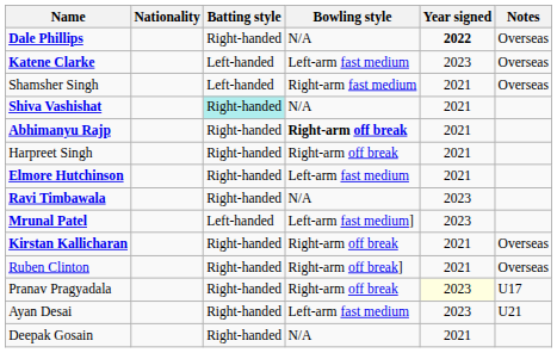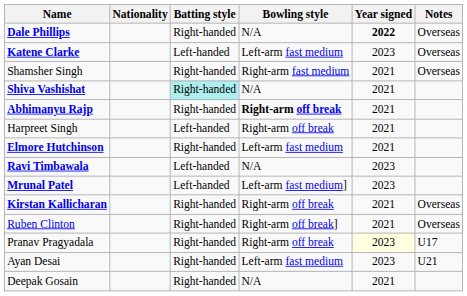 <table class="wikitable" style="font-size:85%;">
 <tr>
 <th>Name</th>
 <th>Nationality</th>
 <th>Batting style</th>
 <th>Bowling style</th>
 <th>Year signed</th>
 <th>Notes</th>
 </tr>
 <tr>
 <td><strong><a href='#'>Dale Phillips</a></strong></td>
 <td></td>
 <td>Right-handed</td>
 <td>N/A</td>
 <td style="text-align:center;"><strong>2022</strong></td>
 <td>Overseas</td>
 </tr>
 <tr>
 <td><strong><a href='#'>Katene Clarke</a></strong></td>
 <td></td>
 <td>Left-handed</td>
 <td>Left-arm <a href='#'>fast medium</a></td>
 <td style="text-align:center;">2023</td>
 <td>Overseas</td>
 </tr>
 <tr>
 <td>Shamsher Singh</td>
 <td></td>
-<td>Left-handed</td>
+<td>Right-handed</td>
 <td>Right-arm <a href='#'>fast medium</a></td>
 <td style="text-align:center;">2021</td>
 <td>Overseas</td>
 </tr>
 <tr>
 <td><strong><a href='#'>Shiva Vashishat</a></strong></td>
 <td></td>
 <td style="background: paleturquoise;">Right-handed</td>
 <td>N/A</td>
 <td style="text-align:center;">2021</td>
 <td></td>
 </tr>
 <tr>
 <td><strong><a href='#'>Abhimanyu Rajp</a></strong></td>
 <td></td>
 <td>Right-handed</td>
 <td><strong>Right-arm <a href='#'>off break</a></strong></td>
 <td style="text-align:center;">2021</td>
 <td></td>
 </tr>
 <tr>
 <td>Harpreet Singh</td>
 <td></td>
-<td>Right-handed</td>
+<td>Left-handed</td>
 <td>Right-arm <a href='#'>off break</a></td>
 <td style="text-align:center;">2021</td>
 <td></td>
 </tr>
 <tr>
 <td><strong><a href='#'>Elmore Hutchinson</a></strong></td>
 <td></td>
 <td>Right-handed</td>
 <td>Left-arm <a href='#'>fast medium</a></td>
 <td style="text-align:center;">2021</td>
 <td></td>
 </tr>
 <tr>
 <td><strong><a href='#'>Ravi Timbawala</a></strong></td>
 <td></td>
-<td>Right-handed</td>
+<td>Left-handed</td>
 <td>N/A</td>
 <td style="text-align:center;">2023</td>
 <td></td>
 </tr>
 <tr>
 <td><strong><a href='#'>Mrunal Patel</a></strong></td>
 <td></td>
 <td>Left-handed</td>
 <td>Left-arm <a href='#'>fast medium</a>]</td>
 <td style="text-align:center;">2023</td>
 <td></td>
 </tr>
 <tr>
 <td><strong><a href='#'>Kirstan Kallicharan</a></strong></td>
 <td></td>
 <td>Right-handed</td>
 <td>Right-arm <a href='#'>off break</a></td>
 <td style="text-align:center;">2021</td>
 <td>Overseas</td>
 </tr>
 <tr>
 <td><a href='#'>Ruben Clinton</a></td>
 <td></td>
 <td>Right-handed</td>
 <td>Right-arm <a href='#'>off break</a>]</td>
 <td style="text-align:center;">2021</td>
 <td>Overseas</td>
 </tr>
 <tr>
 <td>Pranav Pragyadala</td>
 <td></td>
 <td>Right-handed</td>
 <td>Right-arm <a href='#'>off break</a></td>
 <td style="background: lightyellow; text-align:center;">2023</td>
 <td>U17</td>
 </tr>
 <tr>
 <td>Ayan Desai</td>
 <td></td>
 <td>Right-handed</td>
 <td>Left-arm <a href='#'>fast medium</a></td>
 <td style="text-align:center;">2023</td>
 <td>U21</td>
 </tr>
 <tr>
 <td>Deepak Gosain</td>
 <td></td>
 <td>Right-handed</td>
 <td>N/A</td>
 <td style="text-align:center;">2021</td>
 <td></td>
 </tr>
 </table>
